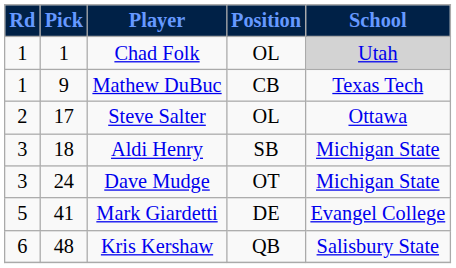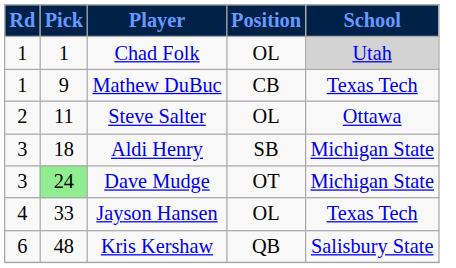 <table class="wikitable sortable">
 <tr align="center"  style="background:#002147;color:#6699FF;">
 <td><strong>Rd</strong></td>
 <td><strong>Pick</strong></td>
 <td><strong>Player</strong></td>
 <td><strong>Position</strong></td>
 <td><strong>School</strong></td>
 </tr>
 <tr align="center">
 <td align=center>1</td>
 <td>1</td>
 <td><a href='#'>Chad Folk</a></td>
 <td>OL</td>
 <td style="background: lightgrey;"><a href='#'>Utah</a></td>
 </tr>
 <tr align="center">
 <td align=center>1</td>
 <td>9</td>
 <td><a href='#'>Mathew DuBuc</a></td>
 <td>CB</td>
 <td><a href='#'>Texas Tech</a></td>
 </tr>
 <tr align="center">
 <td align=center>2</td>
-<td>17</td>
+<td>11</td>
 <td><a href='#'>Steve Salter</a></td>
 <td>OL</td>
 <td><a href='#'>Ottawa</a></td>
 </tr>
 <tr align="center">
 <td align=center>3</td>
 <td>18</td>
 <td><a href='#'>Aldi Henry</a></td>
 <td>SB</td>
 <td><a href='#'>Michigan State</a></td>
 </tr>
 <tr align="center">
 <td align=center>3</td>
-<td>24</td>
+<td style="background: lightgreen;">24</td>
 <td><a href='#'>Dave Mudge</a></td>
 <td>OT</td>
 <td><a href='#'>Michigan State</a></td>
 </tr>
 <tr align="center">
-<td align=center>5</td>
-<td>41</td>
-<td><a href='#'>Mark Giardetti</a></td>
-<td>DE</td>
-<td><a href='#'>Evangel College</a></td>
+<td align=center>4</td>
+<td>33</td>
+<td><a href='#'>Jayson Hansen</a></td>
+<td>OL</td>
+<td><a href='#'>Texas Tech</a></td>
 </tr>
 <tr align="center">
 <td align=center>6</td>
 <td>48</td>
 <td><a href='#'>Kris Kershaw</a></td>
 <td>QB</td>
 <td><a href='#'>Salisbury State</a></td>
 </tr>
 <tr>
 </tr>
 </table>
